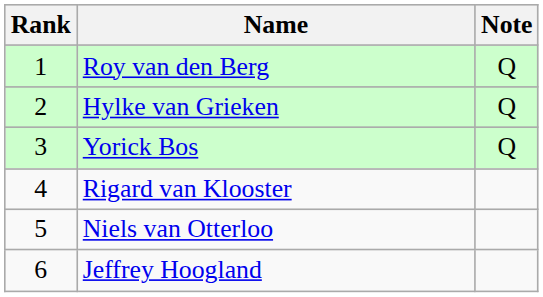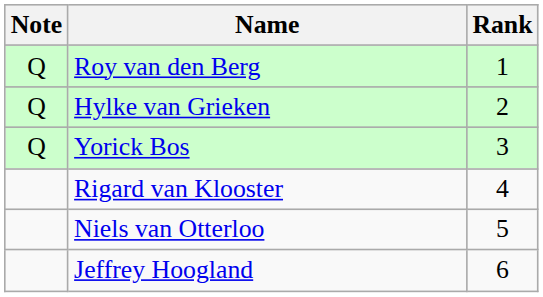 <table class="wikitable" style="text-align:center;">
 <tr>
+<th>Note</th>
+<th style="width:15em">Name</th>
 <th>Rank</th>
-<th style="width:15em">Name</th>
-<th>Note</th>
 </tr>
 <tr bgcolor=ccffcc>
+<td>Q</td>
+<td align=left><a href='#'>Roy van den Berg</a></td>
 <td>1</td>
-<td align=left><a href='#'>Roy van den Berg</a></td>
-<td>Q</td>
 </tr>
 <tr bgcolor=ccffcc>
+<td>Q</td>
+<td align=left><a href='#'>Hylke van Grieken</a></td>
 <td>2</td>
-<td align=left><a href='#'>Hylke van Grieken</a></td>
-<td>Q</td>
 </tr>
 <tr bgcolor=ccffcc>
+<td>Q</td>
+<td align=left><a href='#'>Yorick Bos</a></td>
 <td>3</td>
-<td align=left><a href='#'>Yorick Bos</a></td>
-<td>Q</td>
 </tr>
 <tr>
+<td></td>
+<td align=left><a href='#'>Rigard van Klooster</a></td>
 <td>4</td>
-<td align=left><a href='#'>Rigard van Klooster</a></td>
-<td></td>
 </tr>
 <tr>
+<td></td>
+<td align=left><a href='#'>Niels van Otterloo</a></td>
 <td>5</td>
-<td align=left><a href='#'>Niels van Otterloo</a></td>
-<td></td>
 </tr>
 <tr>
+<td></td>
+<td align=left><a href='#'>Jeffrey Hoogland</a></td>
 <td>6</td>
-<td align=left><a href='#'>Jeffrey Hoogland</a></td>
-<td></td>
 </tr>
 </table>
